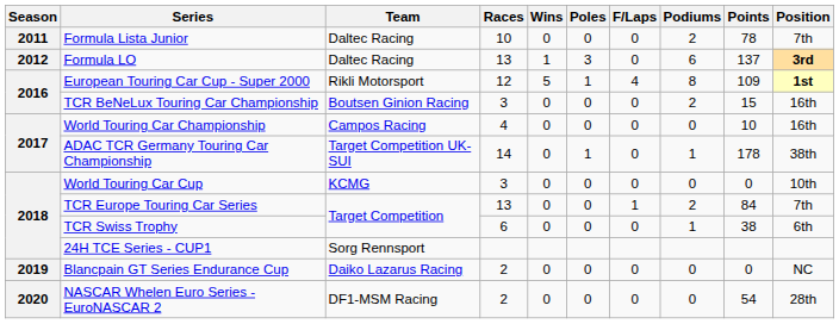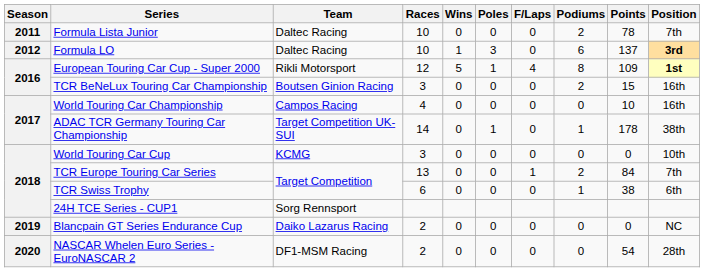 <table class="wikitable" style="font-size: 90%; text-align:center">
 <tr>
 <th>Season</th>
 <th>Series</th>
 <th>Team</th>
 <th>Races</th>
 <th>Wins</th>
 <th>Poles</th>
 <th>F/Laps</th>
 <th>Podiums</th>
 <th>Points</th>
 <th>Position</th>
 </tr>
 <tr>
 <th>2011</th>
 <td align=left><a href='#'>Formula Lista Junior</a></td>
 <td align=left>Daltec Racing</td>
 <td>10</td>
 <td>0</td>
 <td>0</td>
 <td>0</td>
 <td>2</td>
 <td>78</td>
 <td>7th</td>
 </tr>
 <tr>
 <th>2012</th>
 <td align=left><a href='#'>Formula LO</a></td>
 <td align=left>Daltec Racing</td>
-<td>13</td>
+<td>10</td>
 <td>1</td>
 <td>3</td>
 <td>0</td>
 <td>6</td>
 <td>137</td>
 <td style="background:#FFDF9F;"><strong>3rd</strong></td>
 </tr>
 <tr>
 <th rowspan="2">2016</th>
 <td align=left><a href='#'>European Touring Car Cup - Super 2000</a></td>
 <td align=left>Rikli Motorsport</td>
 <td>12</td>
 <td>5</td>
 <td>1</td>
 <td>4</td>
 <td>8</td>
 <td>109</td>
 <td style="background:#FFFFBF;"><strong>1st</strong></td>
 </tr>
 <tr>
 <td align=left><a href='#'>TCR BeNeLux Touring Car Championship</a></td>
 <td align=left><a href='#'>Boutsen Ginion Racing</a></td>
 <td>3</td>
 <td>0</td>
 <td>0</td>
 <td>0</td>
 <td>2</td>
 <td>15</td>
 <td>16th</td>
 </tr>
 <tr>
 <th rowspan="2">2017</th>
 <td align=left><a href='#'>World Touring Car Championship</a></td>
 <td align=left><a href='#'>Campos Racing</a></td>
 <td>4</td>
 <td>0</td>
 <td>0</td>
 <td>0</td>
 <td>0</td>
 <td>10</td>
 <td>16th</td>
 </tr>
 <tr>
 <td align=left><a href='#'>ADAC TCR Germany Touring Car Championship</a></td>
 <td align=left><a href='#'>Target Competition UK-SUI</a></td>
 <td>14</td>
 <td>0</td>
 <td>1</td>
 <td>0</td>
 <td>1</td>
 <td>178</td>
 <td>38th</td>
 </tr>
 <tr>
 <th rowspan="4">2018</th>
 <td align=left><a href='#'>World Touring Car Cup</a></td>
 <td align=left><a href='#'>KCMG</a></td>
 <td>3</td>
 <td>0</td>
 <td>0</td>
 <td>0</td>
 <td>0</td>
 <td>0</td>
 <td>10th</td>
 </tr>
 <tr>
 <td align=left><a href='#'>TCR Europe Touring Car Series</a></td>
 <td rowspan="2" align=left><a href='#'>Target Competition</a></td>
 <td>13</td>
 <td>0</td>
 <td>0</td>
 <td>1</td>
 <td>2</td>
 <td>84</td>
 <td>7th</td>
 </tr>
 <tr>
 <td align=left><a href='#'>TCR Swiss Trophy</a></td>
 <td>6</td>
 <td>0</td>
 <td>0</td>
 <td>0</td>
 <td>1</td>
 <td>38</td>
 <td>6th</td>
 </tr>
 <tr>
 <td align=left><a href='#'>24H TCE Series - CUP1</a></td>
 <td align=left>Sorg Rennsport</td>
 <td></td>
 <td></td>
 <td></td>
 <td></td>
 <td></td>
 <td></td>
 <td></td>
 </tr>
 <tr>
 <th>2019</th>
 <td align=left><a href='#'>Blancpain GT Series Endurance Cup</a></td>
 <td align=left><a href='#'>Daiko Lazarus Racing</a></td>
 <td>2</td>
 <td>0</td>
 <td>0</td>
 <td>0</td>
 <td>0</td>
 <td>0</td>
 <td>NC</td>
 </tr>
 <tr>
 <th>2020</th>
 <td align=left><a href='#'>NASCAR Whelen Euro Series - EuroNASCAR 2</a></td>
 <td align=left>DF1-MSM Racing</td>
 <td>2</td>
 <td>0</td>
 <td>0</td>
 <td>0</td>
 <td>0</td>
 <td>54</td>
 <td>28th</td>
 </tr>
 </table>
